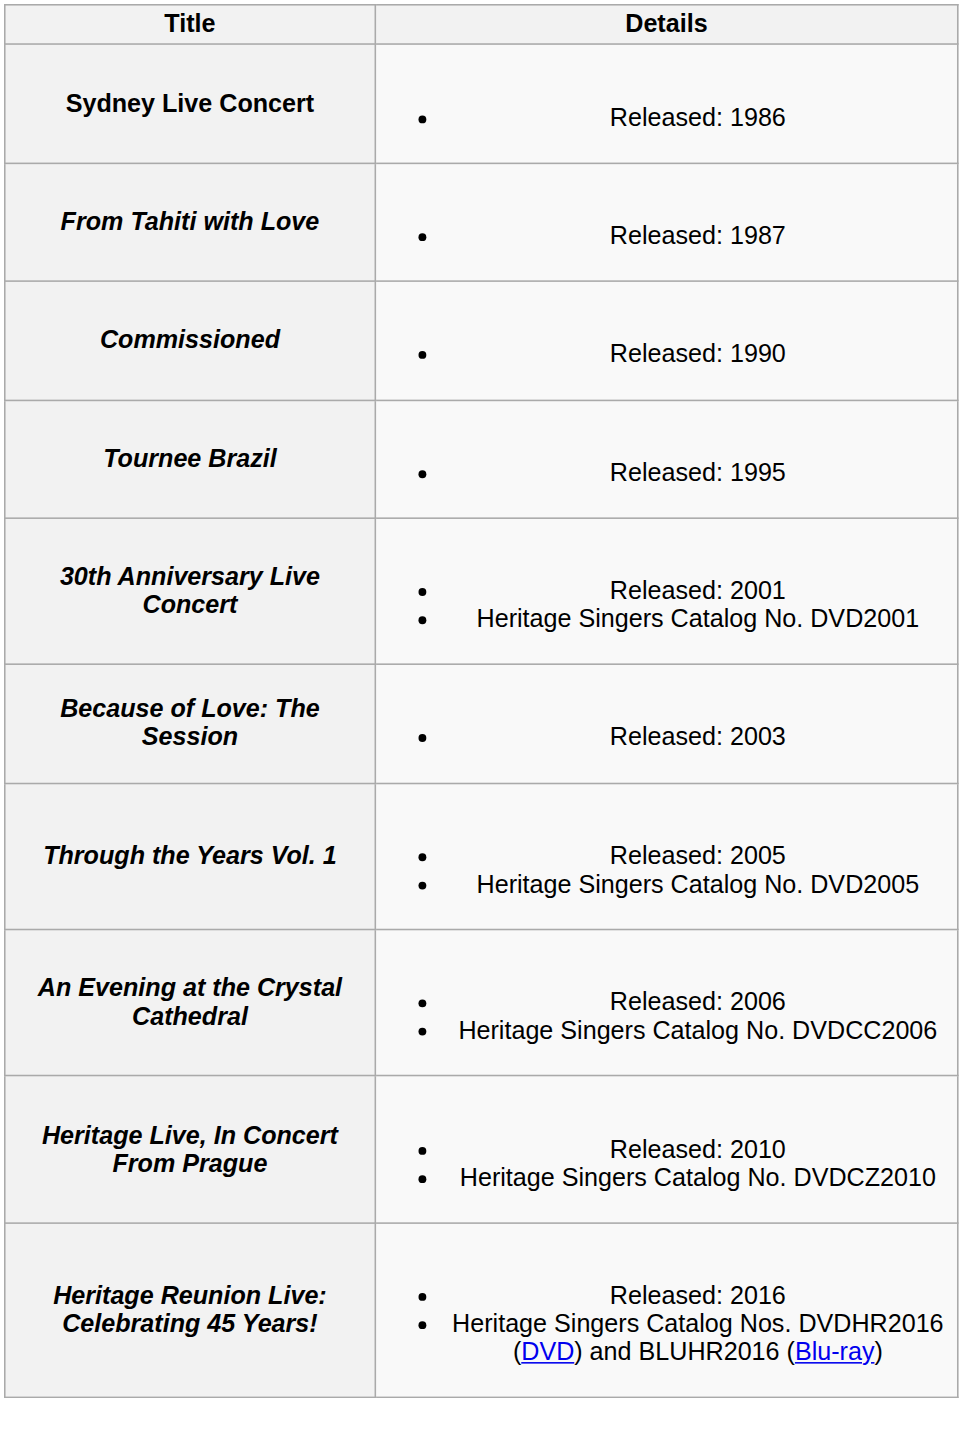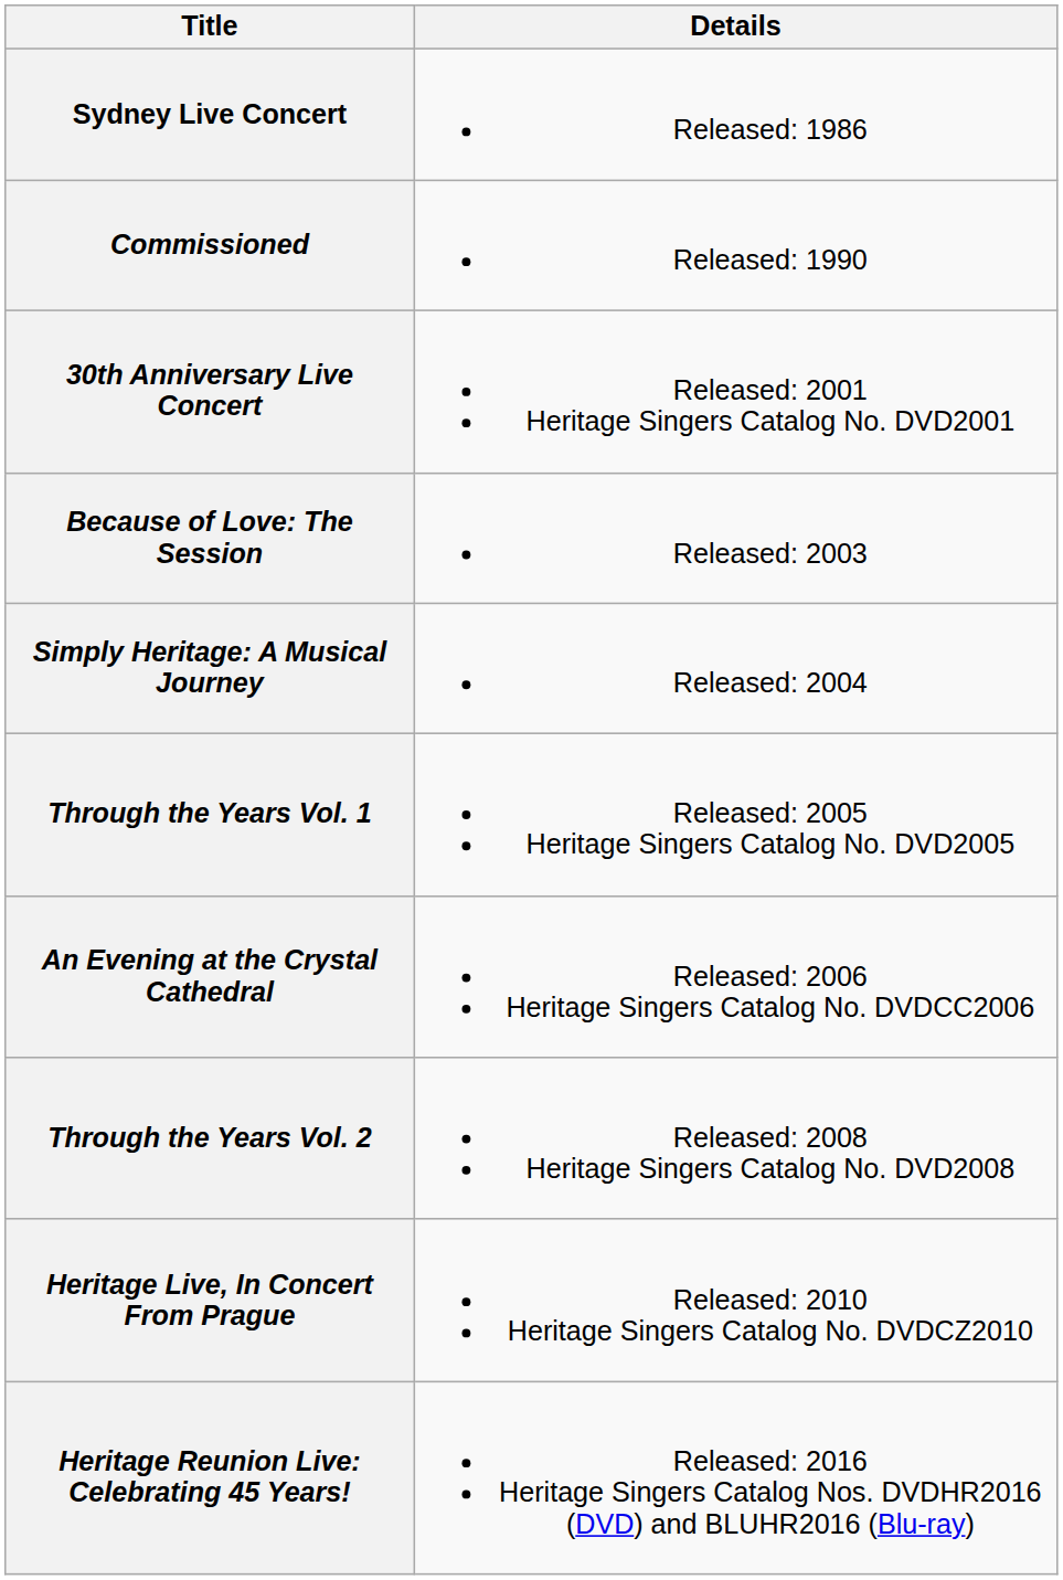 <table class="wikitable sortable" style="text-align:center;" border="1">
 <tr>
 <th scope="col">Title</th>
 <th scope="col">Details</th>
 </tr>
 <tr>
 <th>Sydney Live Concert</th>
 <td><br><ul><li>Released: 1986</li></ul></td>
 </tr>
 <tr>
-<th scope="row"><em>From Tahiti with Love</em></th>
-<td><br><ul><li>Released: 1987</li></ul></td>
-</tr>
-<tr>
 <th scope="row"><em>Commissioned</em></th>
 <td><br><ul><li>Released: 1990</li></ul></td>
-</tr>
-<tr>
-<th scope="row"><em>Tournee Brazil</em></th>
-<td><br><ul><li>Released: 1995</li></ul></td>
 </tr>
 <tr>
 <th scope="row"><em>30th Anniversary Live Concert</em></th>
 <td><br><ul><li>Released: 2001</li><li>Heritage Singers Catalog No. DVD2001</li></ul></td>
 </tr>
 <tr>
 <th scope="row"><em>Because of Love: The Session</em></th>
 <td><br><ul><li>Released: 2003</li></ul></td>
 </tr>
 <tr>
+<th scope="row"><em>Simply Heritage: A Musical Journey</em></th>
+<td><br><ul><li>Released: 2004</li></ul></td>
+</tr>
+<tr>
 <th scope="row"><em>Through the Years Vol. 1</em></th>
 <td><br><ul><li>Released: 2005</li><li>Heritage Singers Catalog No. DVD2005</li></ul></td>
 </tr>
 <tr>
 <th scope="row"><em>An Evening at the Crystal Cathedral</em></th>
 <td><br><ul><li>Released: 2006</li><li>Heritage Singers Catalog No. DVDCC2006</li></ul></td>
+</tr>
+<tr>
+<th scope="row"><em>Through the Years Vol. 2</em></th>
+<td><br><ul><li>Released: 2008</li><li>Heritage Singers Catalog No. DVD2008</li></ul></td>
 </tr>
 <tr>
 <th scope="row"><em>Heritage Live, In Concert From Prague</em></th>
 <td><br><ul><li>Released: 2010</li><li>Heritage Singers Catalog No. DVDCZ2010</li></ul></td>
 </tr>
 <tr>
 <th scope="row"><em>Heritage Reunion Live: Celebrating 45 Years!</em></th>
 <td><br><ul><li>Released: 2016</li><li>Heritage Singers Catalog Nos. DVDHR2016 (<a href='#'>DVD</a>) and BLUHR2016 (<a href='#'>Blu-ray</a>)</li></ul></td>
 </tr>
 </table>
